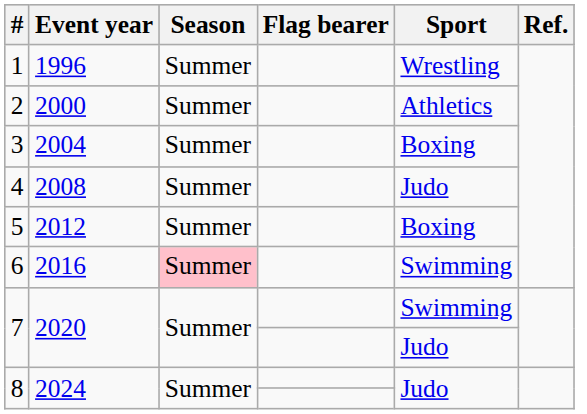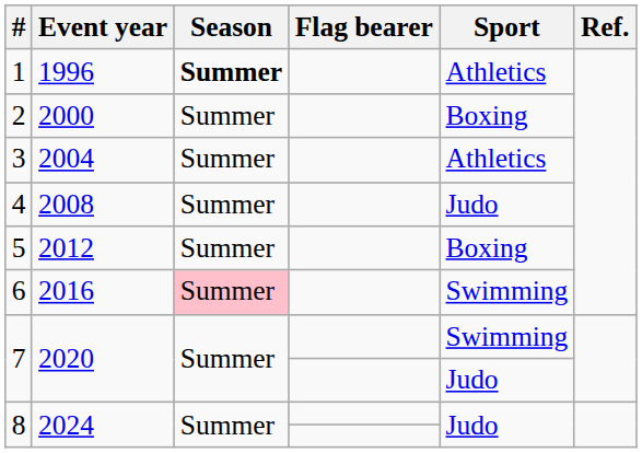 <table class="wikitable sortable">
 <tr>
 <th>#</th>
 <th>Event year</th>
 <th>Season</th>
 <th>Flag bearer</th>
 <th>Sport</th>
 <th>Ref.</th>
 </tr>
 <tr>
 <td>1</td>
 <td><a href='#'>1996</a></td>
-<td>Summer</td>
+<td><strong>Summer</strong></td>
 <td></td>
-<td><a href='#'>Wrestling</a></td>
+<td><a href='#'>Athletics</a></td>
 <td rowspan=6></td>
 </tr>
 <tr>
 <td>2</td>
 <td><a href='#'>2000</a></td>
 <td>Summer</td>
 <td></td>
-<td><a href='#'>Athletics</a></td>
+<td><a href='#'>Boxing</a></td>
 </tr>
 <tr>
 <td>3</td>
 <td><a href='#'>2004</a></td>
 <td>Summer</td>
 <td></td>
-<td><a href='#'>Boxing</a></td>
+<td><a href='#'>Athletics</a></td>
 </tr>
 <tr>
 <td>4</td>
 <td><a href='#'>2008</a></td>
 <td>Summer</td>
 <td></td>
 <td><a href='#'>Judo</a></td>
 </tr>
 <tr>
 <td>5</td>
 <td><a href='#'>2012</a></td>
 <td>Summer</td>
 <td></td>
 <td><a href='#'>Boxing</a></td>
 </tr>
 <tr>
 <td>6</td>
 <td><a href='#'>2016</a></td>
 <td style="background: pink;">Summer</td>
 <td></td>
 <td><a href='#'>Swimming</a></td>
 </tr>
 <tr>
 <td rowspan=2>7</td>
 <td rowspan=2><a href='#'>2020</a></td>
 <td rowspan=2>Summer</td>
 <td></td>
 <td><a href='#'>Swimming</a></td>
 <td rowspan=2></td>
 </tr>
 <tr>
 <td></td>
 <td><a href='#'>Judo</a></td>
 </tr>
 <tr>
 <td rowspan=2>8</td>
 <td rowspan=2><a href='#'>2024</a></td>
 <td rowspan=2>Summer</td>
 <td></td>
 <td rowspan=2><a href='#'>Judo</a></td>
 <td rowspan=2></td>
 </tr>
 <tr>
 <td></td>
 </tr>
 </table>
